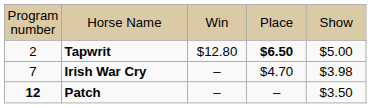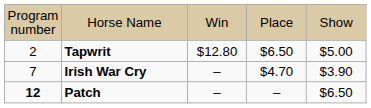 <table class = "wikitable sortable" | border="2" cellpadding="0" style="border-collapse: collapse; font-size:90%">
 <tr bgcolor="#DACAA5" align="center">
 <td width="48px">Program<br>number</td>
 <td width="130px">Horse Name</td>
 <td width="58px">Win</td>
 <td width="58px">Place</td>
 <td width="58px">Show</td>
 </tr>
 <tr>
 <td align=center>2</td>
 <td><strong>Tapwrit</strong></td>
 <td align=center>$12.80</td>
-<td align=center><strong>$6.50</strong></td>
+<td align=center>$6.50</td>
 <td align=center>$5.00</td>
 </tr>
 <tr>
 <td align=center>7</td>
 <td><strong>Irish War Cry</strong></td>
 <td align=center>–</td>
 <td align=center>$4.70</td>
-<td align=center>$3.98</td>
+<td align=center>$3.90</td>
 </tr>
 <tr>
 <td align=center><strong>12</strong></td>
 <td><strong>Patch</strong></td>
 <td align=center>–</td>
 <td align=center>–</td>
-<td align=center>$3.50</td>
+<td align=center>$6.50</td>
 </tr>
 </table>
